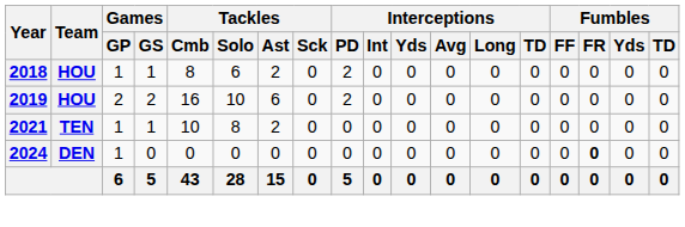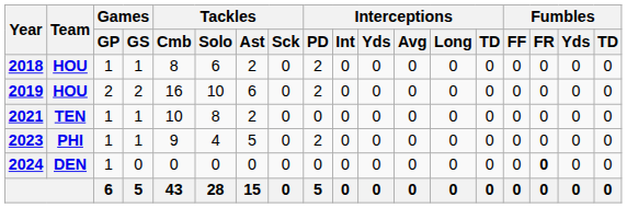 <table class="wikitable" style="text-align:center;">
 <tr>
 <th rowspan="2">Year</th>
 <th rowspan="2">Team</th>
 <th colspan="2">Games</th>
 <th colspan="4">Tackles</th>
 <th colspan="6">Interceptions</th>
 <th colspan="4">Fumbles</th>
 </tr>
 <tr>
 <th>GP</th>
 <th>GS</th>
 <th>Cmb</th>
 <th>Solo</th>
 <th>Ast</th>
 <th>Sck</th>
 <th>PD</th>
 <th>Int</th>
 <th>Yds</th>
 <th>Avg</th>
 <th>Long</th>
 <th>TD</th>
 <th>FF</th>
 <th>FR</th>
 <th>Yds</th>
 <th>TD</th>
 </tr>
 <tr>
 <th><a href='#'>2018</a></th>
 <th><a href='#'>HOU</a></th>
 <td>1</td>
 <td>1</td>
 <td>8</td>
 <td>6</td>
 <td>2</td>
 <td>0</td>
 <td>2</td>
 <td>0</td>
 <td>0</td>
 <td>0</td>
 <td>0</td>
 <td>0</td>
 <td>0</td>
 <td>0</td>
 <td>0</td>
 <td>0</td>
 </tr>
 <tr>
 <th><a href='#'>2019</a></th>
 <th><a href='#'>HOU</a></th>
 <td>2</td>
 <td>2</td>
 <td>16</td>
 <td>10</td>
 <td>6</td>
 <td>0</td>
 <td>2</td>
 <td>0</td>
 <td>0</td>
 <td>0</td>
 <td>0</td>
 <td>0</td>
 <td>0</td>
 <td>0</td>
 <td>0</td>
 <td>0</td>
 </tr>
 <tr>
 <th><a href='#'>2021</a></th>
 <th><a href='#'>TEN</a></th>
 <td>1</td>
 <td>1</td>
 <td>10</td>
 <td>8</td>
 <td>2</td>
 <td>0</td>
 <td>0</td>
 <td>0</td>
 <td>0</td>
 <td>0</td>
 <td>0</td>
 <td>0</td>
 <td>0</td>
 <td>0</td>
 <td>0</td>
 <td>0</td>
 </tr>
 <tr>
+<th><a href='#'>2023</a></th>
+<th><a href='#'>PHI</a></th>
+<td>1</td>
+<td>1</td>
+<td>9</td>
+<td>4</td>
+<td>5</td>
+<td>0</td>
+<td>2</td>
+<td>0</td>
+<td>0</td>
+<td>0</td>
+<td>0</td>
+<td>0</td>
+<td>0</td>
+<td>0</td>
+<td>0</td>
+<td>0</td>
+</tr>
+<tr>
 <th><a href='#'>2024</a></th>
 <th><a href='#'>DEN</a></th>
 <td>1</td>
 <td>0</td>
 <td>0</td>
 <td>0</td>
 <td>0</td>
 <td>0</td>
 <td>0</td>
 <td>0</td>
 <td>0</td>
 <td>0</td>
 <td>0</td>
 <td>0</td>
 <td>0</td>
 <td><strong>0</strong></td>
 <td>0</td>
 <td>0</td>
 </tr>
 <tr>
 <th colspan="2"></th>
 <th>6</th>
 <th>5</th>
 <th>43</th>
 <th>28</th>
 <th>15</th>
 <th>0</th>
 <th>5</th>
 <th>0</th>
 <th>0</th>
 <th>0</th>
 <th>0</th>
 <th>0</th>
 <th>0</th>
 <th>0</th>
 <th>0</th>
 <th>0</th>
 </tr>
 </table>
